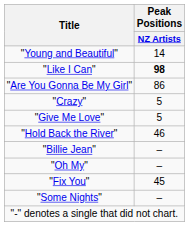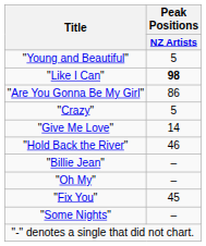 <table class="wikitable plainrowheaders" style="text-align:center;">
 <tr>
 <th scope="col" rowspan="2">Title</th>
 <th scope="col">Peak Positions</th>
 </tr>
 <tr>
 <th scope="col" style="width:3em;font-size:90%;"><a href='#'>NZ Artists</a><br></th>
 </tr>
 <tr>
 <td>"<a href='#'>Young and Beautiful</a>"</td>
-<td>14</td>
+<td>5</td>
 </tr>
 <tr>
 <td>"<a href='#'>Like I Can</a>"</td>
 <td><strong>98</strong></td>
 </tr>
 <tr>
 <td>"<a href='#'>Are You Gonna Be My Girl</a>"</td>
 <td>86</td>
 </tr>
 <tr>
 <td>"<a href='#'>Crazy</a>"</td>
 <td>5</td>
 </tr>
 <tr>
 <td>"<a href='#'>Give Me Love</a>"</td>
-<td>5</td>
+<td>14</td>
 </tr>
 <tr>
 <td>"<a href='#'>Hold Back the River</a>"</td>
 <td>46</td>
 </tr>
 <tr>
 <td>"<a href='#'>Billie Jean</a>"</td>
 <td>–</td>
 </tr>
 <tr>
 <td>"<a href='#'>Oh My</a>"</td>
 <td>–</td>
 </tr>
 <tr>
 <td>"<a href='#'>Fix You</a>"</td>
 <td>45</td>
 </tr>
 <tr>
 <td>"<a href='#'>Some Nights</a>"</td>
 <td>–</td>
 </tr>
 <tr>
 <td colspan="6"  style="text-align:center;">"-" denotes a single that did not chart.</td>
 </tr>
 </table>
